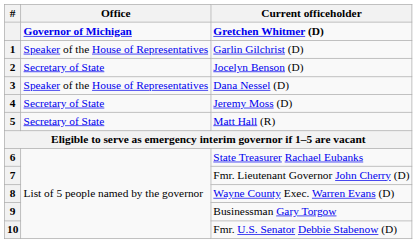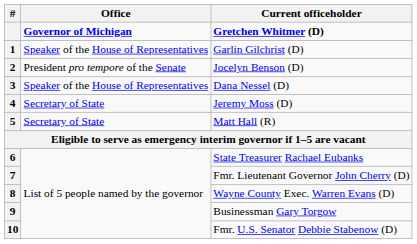 <table class=wikitable>
 <tr>
 <th>#</th>
 <th>Office</th>
 <th>Current officeholder</th>
 </tr>
 <tr>
 <th></th>
 <td><strong><a href='#'>Governor of Michigan</a></strong></td>
 <td><strong><a href='#'>Gretchen Whitmer</a> (D)</strong></td>
 </tr>
 <tr>
 <th>1</th>
 <td><a href='#'>Speaker</a> of the <a href='#'>House of Representatives</a></td>
 <td><a href='#'>Garlin Gilchrist</a> (D)</td>
 </tr>
 <tr>
 <th>2</th>
-<td><a href='#'>Secretary of State</a></td>
+<td>President <em>pro tempore</em> of the <a href='#'>Senate</a></td>
 <td><a href='#'>Jocelyn Benson</a> (D)</td>
 </tr>
 <tr>
 <th>3</th>
 <td><a href='#'>Speaker</a> of the <a href='#'>House of Representatives</a></td>
 <td><a href='#'>Dana Nessel</a> (D)</td>
 </tr>
 <tr>
 <th>4</th>
 <td><a href='#'>Secretary of State</a></td>
 <td><a href='#'>Jeremy Moss</a> (D)</td>
 </tr>
 <tr>
 <th>5</th>
 <td><a href='#'>Secretary of State</a></td>
 <td><a href='#'>Matt Hall</a> (R)</td>
 </tr>
 <tr>
 <th colspan=3>Eligible to serve as emergency interim governor if 1–5 are vacant</th>
 </tr>
 <tr>
 <th>6</th>
 <td rowspan=5>List of 5 people named by the governor</td>
 <td><a href='#'>State Treasurer</a> <a href='#'>Rachael Eubanks</a></td>
 </tr>
 <tr>
 <th>7</th>
 <td>Fmr. Lieutenant Governor <a href='#'>John Cherry</a> (D)</td>
 </tr>
 <tr>
 <th>8</th>
 <td><a href='#'>Wayne County</a> Exec. <a href='#'>Warren Evans</a> (D)</td>
 </tr>
 <tr>
 <th>9</th>
 <td>Businessman <a href='#'>Gary Torgow</a></td>
 </tr>
 <tr>
 <th>10</th>
 <td>Fmr. <a href='#'>U.S. Senator</a> <a href='#'>Debbie Stabenow</a> (D)</td>
 </tr>
 </table>
